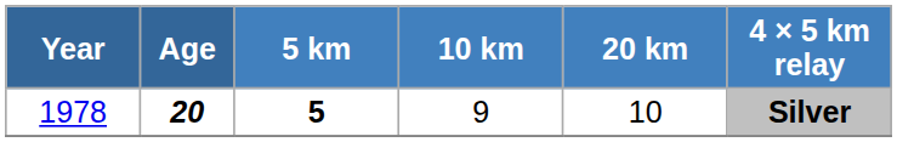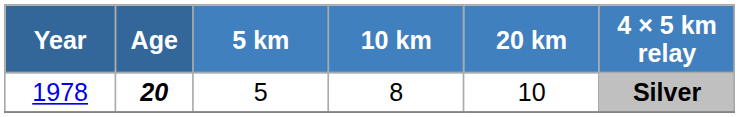 <table class="wikitable" style="font-size:95%; text-align:center; border:grey solid 1px; border-collapse:collapse; background:#ffffff;">
 <tr>
 <th style="background-color:#369; color:white; width:60px;"> Year </th>
 <th style="background-color:#369; color:white; width:40px;"> Age </th>
 <th style="background-color:#4180be; color:white; width:75px;"> 5 km </th>
 <th style="background-color:#4180be; color:white; width:75px;"> 10 km </th>
 <th style="background-color:#4180be; color:white; width:75px;"> 20 km </th>
 <th style="background-color:#4180be; color:white; width:75px;"> 4 × 5 km <br> relay </th>
 </tr>
 <tr>
 <td><a href='#'>1978</a></td>
 <td><strong><em>20</em></strong></td>
-<td><strong>5</strong></td>
-<td>9</td>
+<td>5</td>
+<td>8</td>
 <td>10</td>
 <td style="background:silver;"><strong>Silver</strong></td>
 </tr>
 <tr>
 </tr>
 </table>
